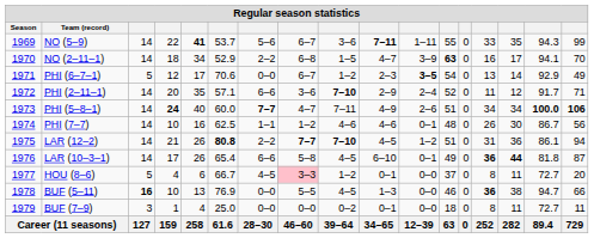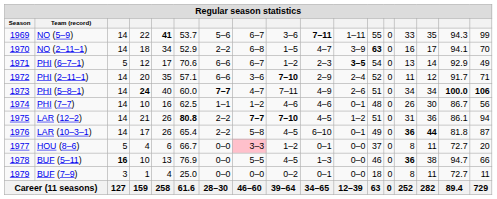 <table class="wikitable collapsible collapsed" style="margin: auto; text-align:right; font-size:90%; width:800px;">
 <tr>
 <th style="background-color:#dcdcdc;" colspan="17">Regular season statistics </th>
 </tr>
 <tr style="font-size:x-small;">
 <th>Season</th>
 <th>Team (record)</th>
 <th></th>
 <th></th>
 <th></th>
 <th></th>
 <th></th>
 <th></th>
 <th></th>
 <th></th>
 <th></th>
 <th></th>
 <th></th>
 <th></th>
 <th></th>
 <th></th>
 <th></th>
 </tr>
 <tr>
 <td style="text-align:center;"><a href='#'>1969</a></td>
 <td style="text-align:left;" nowrap="nowrap"><a href='#'>NO</a> (<a href='#'>5–9</a>)</td>
 <td>14</td>
 <td>22</td>
 <td><strong>41</strong></td>
 <td>53.7</td>
 <td>5–6</td>
 <td>6–7</td>
 <td>3–6</td>
 <td><strong>7–11</strong></td>
 <td>1–11</td>
 <td>55</td>
 <td>0</td>
 <td>33</td>
 <td>35</td>
 <td>94.3</td>
 <td>99</td>
 </tr>
 <tr>
 <td style="text-align:center;"><a href='#'>1970</a></td>
 <td style="text-align:left;" nowrap="nowrap"><a href='#'>NO</a> (<a href='#'>2–11–1</a>)</td>
 <td>14</td>
 <td>18</td>
 <td>34</td>
 <td>52.9</td>
 <td>2–2</td>
 <td>6–8</td>
 <td>1–5</td>
 <td>4–7</td>
 <td>3–9</td>
 <td><strong>63</strong></td>
 <td>0</td>
 <td>16</td>
 <td>17</td>
 <td>94.1</td>
 <td>70</td>
 </tr>
 <tr>
 <td style="text-align:center;"><a href='#'>1971</a></td>
 <td style="text-align:left;" nowrap="nowrap"><a href='#'>PHI</a> (<a href='#'>6–7–1</a>)</td>
 <td>5</td>
 <td>12</td>
 <td>17</td>
 <td>70.6</td>
-<td>0–0</td>
+<td>6–6</td>
 <td>6–7</td>
 <td>1–2</td>
 <td>2–3</td>
 <td><strong>3–5</strong></td>
 <td>54</td>
 <td>0</td>
 <td>13</td>
 <td>14</td>
 <td>92.9</td>
 <td>49</td>
 </tr>
 <tr>
 <td style="text-align:center;"><a href='#'>1972</a></td>
 <td style="text-align:left;" nowrap="nowrap"><a href='#'>PHI</a> (<a href='#'>2–11–1</a>)</td>
 <td>14</td>
 <td>20</td>
 <td>35</td>
 <td>57.1</td>
 <td>6–6</td>
 <td>3–6</td>
 <td><strong>7–10</strong></td>
 <td>2–9</td>
 <td>2–4</td>
 <td>52</td>
 <td>0</td>
 <td>11</td>
 <td>12</td>
 <td>91.7</td>
 <td>71</td>
 </tr>
 <tr>
 <td style="text-align:center;"><a href='#'>1973</a></td>
 <td style="text-align:left;" nowrap="nowrap"><a href='#'>PHI</a> (<a href='#'>5–8–1</a>)</td>
 <td>14</td>
 <td><strong>24</strong></td>
 <td>40</td>
 <td>60.0</td>
 <td><strong>7–7</strong></td>
 <td>4–7</td>
 <td>7–11</td>
 <td>4–9</td>
 <td>2–6</td>
 <td>51</td>
 <td>0</td>
 <td>34</td>
 <td>34</td>
 <td><strong>100.0</strong></td>
 <td><strong>106</strong></td>
 </tr>
 <tr>
 <td style="text-align:center;"><a href='#'>1974</a></td>
 <td style="text-align:left;" nowrap="nowrap"><a href='#'>PHI</a> (<a href='#'>7–7</a>)</td>
 <td>14</td>
 <td>10</td>
 <td>16</td>
 <td>62.5</td>
 <td>1–1</td>
 <td>1–2</td>
 <td>4–6</td>
 <td>4–6</td>
 <td>0–1</td>
 <td>48</td>
 <td>0</td>
 <td>26</td>
 <td>30</td>
 <td>86.7</td>
 <td>56</td>
 </tr>
 <tr>
 <td style="text-align:center;"><a href='#'>1975</a></td>
 <td style="text-align:left;" nowrap="nowrap"><a href='#'>LAR</a> (<a href='#'>12–2</a>)</td>
 <td>14</td>
 <td>21</td>
 <td>26</td>
 <td><strong>80.8</strong></td>
 <td>2–2</td>
 <td><strong>7–7</strong></td>
 <td><strong>7–10</strong></td>
 <td>4–5</td>
 <td>1–2</td>
 <td>51</td>
 <td>0</td>
 <td>31</td>
 <td>36</td>
 <td>86.1</td>
 <td>94</td>
 </tr>
 <tr>
 <td style="text-align:center;"><a href='#'>1976</a></td>
 <td style="text-align:left;" nowrap="nowrap"><a href='#'>LAR</a> (<a href='#'>10–3–1</a>)</td>
 <td>14</td>
 <td>17</td>
 <td>26</td>
 <td>65.4</td>
-<td>6–6</td>
+<td>2–2</td>
 <td>5–8</td>
 <td>4–5</td>
 <td>6–10</td>
 <td>0–1</td>
 <td>49</td>
 <td>0</td>
 <td><strong>36</strong></td>
 <td><strong>44</strong></td>
 <td>81.8</td>
 <td>87</td>
 </tr>
 <tr>
 <td style="text-align:center;"><a href='#'>1977</a></td>
 <td style="text-align:left;" nowrap="nowrap"><a href='#'>HOU</a> (<a href='#'>8–6</a>)</td>
 <td>5</td>
 <td>4</td>
 <td>6</td>
 <td>66.7</td>
-<td>4–5</td>
+<td>0–0</td>
 <td style="background: pink;">3–3</td>
 <td>1–2</td>
 <td>0–1</td>
 <td>0–0</td>
 <td>37</td>
 <td>0</td>
 <td>8</td>
 <td>11</td>
 <td>72.7</td>
 <td>20</td>
 </tr>
 <tr>
 <td style="text-align:center;"><a href='#'>1978</a></td>
 <td style="text-align:left;" nowrap="nowrap"><a href='#'>BUF</a> (<a href='#'>5–11</a>)</td>
 <td><strong>16</strong></td>
 <td>10</td>
 <td>13</td>
 <td>76.9</td>
 <td>0–0</td>
 <td>5–5</td>
 <td>4–5</td>
 <td>1–3</td>
 <td>0–0</td>
 <td>46</td>
 <td>0</td>
 <td><strong>36</strong></td>
 <td>38</td>
 <td>94.7</td>
 <td>66</td>
 </tr>
 <tr>
 <td style="text-align:center;"><a href='#'>1979</a></td>
 <td style="text-align:left;" nowrap="nowrap"><a href='#'>BUF</a> (<a href='#'>7–9</a>)</td>
 <td>3</td>
 <td>1</td>
 <td>4</td>
 <td>25.0</td>
 <td>0–0</td>
 <td>0–0</td>
 <td>0–2</td>
 <td>0–1</td>
 <td>0–0</td>
 <td>18</td>
 <td>0</td>
 <td>8</td>
 <td>11</td>
 <td>72.7</td>
 <td>11</td>
 </tr>
 <tr>
 <th colspan="2">Career (11 seasons)</th>
 <th>127</th>
 <th>159</th>
 <th>258</th>
 <th>61.6</th>
 <th>28–30</th>
 <th>46–60</th>
 <th>39–64</th>
 <th>34–65</th>
 <th>12–39</th>
 <th>63</th>
 <th>0</th>
 <th>252</th>
 <th>282</th>
 <th>89.4</th>
 <th>729</th>
 </tr>
 </table>
